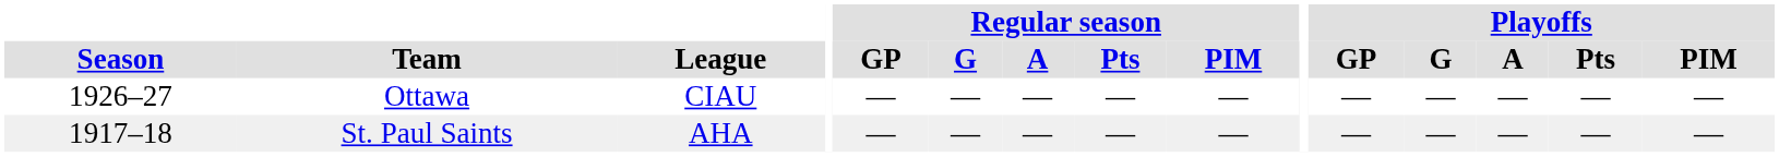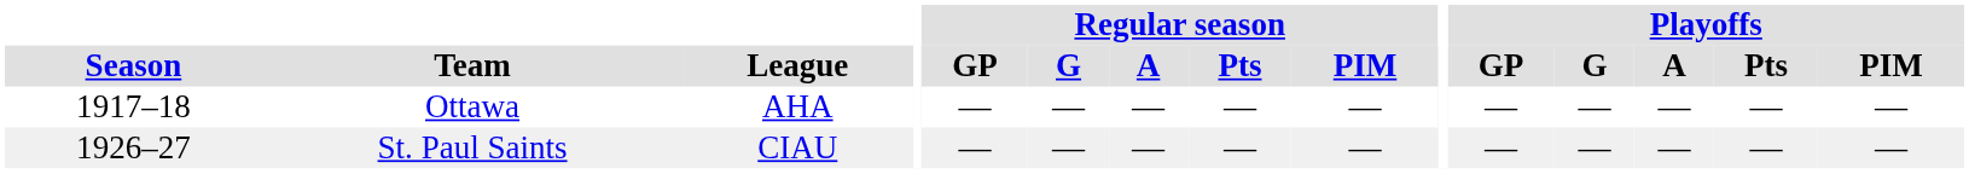 <table border="0" cellpadding="1" cellspacing="0" style="text-align:center; width:60em">
 <tr bgcolor="#e0e0e0">
 <th colspan="3" bgcolor="#ffffff"></th>
 <th rowspan="99" bgcolor="#ffffff"></th>
 <th colspan="5"><a href='#'>Regular season</a></th>
 <th rowspan="99" bgcolor="#ffffff"></th>
 <th colspan="5"><a href='#'>Playoffs</a></th>
 </tr>
 <tr bgcolor="#e0e0e0">
 <th><a href='#'>Season</a></th>
 <th>Team</th>
 <th>League</th>
 <th>GP</th>
 <th><a href='#'>G</a></th>
 <th><a href='#'>A</a></th>
 <th><a href='#'>Pts</a></th>
 <th><a href='#'>PIM</a></th>
 <th>GP</th>
 <th>G</th>
 <th>A</th>
 <th>Pts</th>
 <th>PIM</th>
 </tr>
 <tr>
+<td>1917–18</td>
+<td><a href='#'>Ottawa</a></td>
+<td><a href='#'>AHA</a></td>
+<td>—</td>
+<td>—</td>
+<td>—</td>
+<td>—</td>
+<td>—</td>
+<td>—</td>
+<td>—</td>
+<td>—</td>
+<td>—</td>
+<td>—</td>
+</tr>
+<tr bgcolor=f0f0f0>
 <td>1926–27</td>
-<td><a href='#'>Ottawa</a></td>
+<td><a href='#'>St. Paul Saints</a></td>
 <td><a href='#'>CIAU</a></td>
 <td>—</td>
 <td>—</td>
 <td>—</td>
 <td>—</td>
 <td>—</td>
 <td>—</td>
 <td>—</td>
 <td>—</td>
 <td>—</td>
 <td>—</td>
 </tr>
-<tr bgcolor=f0f0f0>
-<td>1917–18</td>
-<td><a href='#'>St. Paul Saints</a></td>
-<td><a href='#'>AHA</a></td>
-<td>—</td>
-<td>—</td>
-<td>—</td>
-<td>—</td>
-<td>—</td>
-<td>—</td>
-<td>—</td>
-<td>—</td>
-<td>—</td>
-<td>—</td>
-</tr>
 </table>
